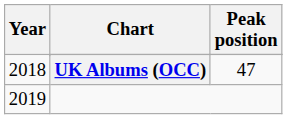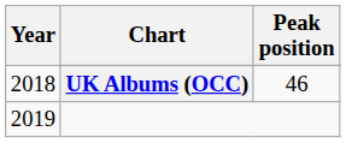 <table class="wikitable plainrowheaders sortable">
 <tr>
 <th scope="col">Year</th>
 <th scope="col">Chart</th>
 <th scope="col">Peak<br>position</th>
 </tr>
 <tr>
 <td rowspan="6">2018</td>
 </tr>
 <tr>
 </tr>
 <tr>
 </tr>
 <tr>
 </tr>
 <tr>
 </tr>
 <tr>
 <th scope="row"><a href='#'>UK Albums</a> (<a href='#'>OCC</a>)</th>
-<td align="center">47</td>
+<td align="center">46</td>
 </tr>
 <tr>
 <td>2019<br></td>
 </tr>
 </table>
